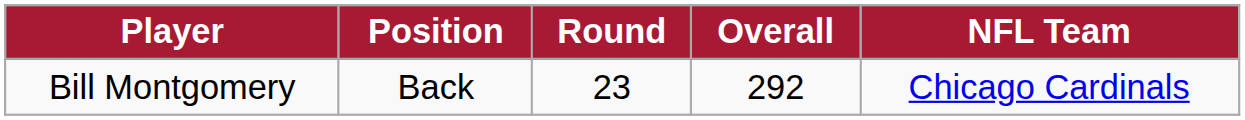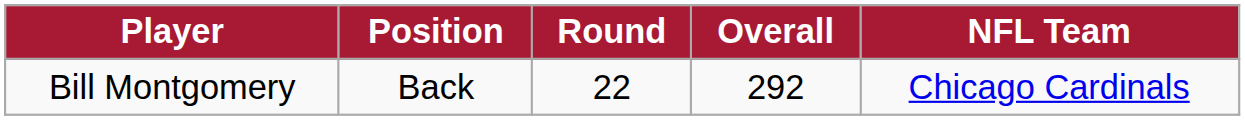 <table class="wikitable" width="65%">
 <tr align="center"  style="background:#A81933;color:#FFFFFF;">
 <td><strong>Player</strong></td>
 <td><strong>Position</strong></td>
 <td><strong>Round</strong></td>
 <td><strong>Overall</strong></td>
 <td><strong>NFL Team</strong></td>
 </tr>
 <tr align="center" bgcolor="">
 <td>Bill Montgomery</td>
 <td>Back</td>
-<td>23</td>
+<td>22</td>
 <td>292</td>
 <td><a href='#'>Chicago Cardinals</a></td>
 </tr>
 </table>
